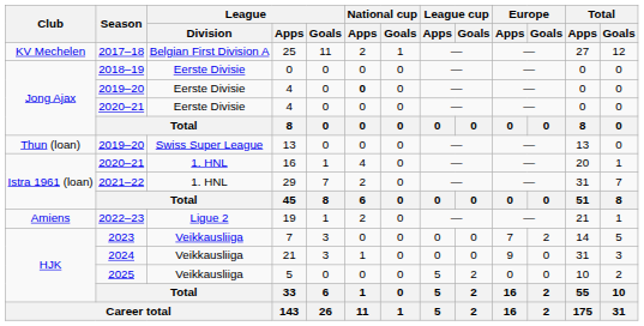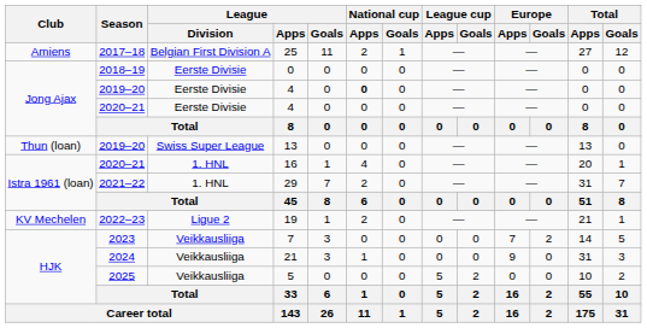 <table class="wikitable" style="text-align:center">
 <tr>
 <th rowspan="2">Club</th>
 <th rowspan="2">Season</th>
 <th colspan="3">League</th>
 <th colspan="2">National cup</th>
 <th colspan="2">League cup</th>
 <th colspan="2">Europe</th>
 <th colspan="2">Total</th>
 </tr>
 <tr>
 <th>Division</th>
 <th>Apps</th>
 <th>Goals</th>
 <th>Apps</th>
 <th>Goals</th>
 <th>Apps</th>
 <th>Goals</th>
 <th>Apps</th>
 <th>Goals</th>
 <th>Apps</th>
 <th>Goals</th>
 </tr>
 <tr>
-<td><a href='#'>KV Mechelen</a></td>
+<td><a href='#'>Amiens</a></td>
 <td><a href='#'>2017–18</a></td>
 <td><a href='#'>Belgian First Division A</a></td>
 <td>25</td>
 <td>11</td>
 <td>2</td>
 <td>1</td>
 <td colspan="2">—</td>
 <td colspan="2">—</td>
 <td>27</td>
 <td>12</td>
 </tr>
 <tr>
 <td rowspan="4"><a href='#'>Jong Ajax</a></td>
 <td><a href='#'>2018–19</a></td>
 <td><a href='#'>Eerste Divisie</a></td>
 <td>0</td>
 <td>0</td>
 <td>0</td>
 <td>0</td>
 <td colspan="2">—</td>
 <td colspan="2">—</td>
 <td>0</td>
 <td>0</td>
 </tr>
 <tr>
 <td><a href='#'>2019–20</a></td>
 <td>Eerste Divisie</td>
 <td>4</td>
 <td>0</td>
 <td><strong>0</strong></td>
 <td>0</td>
 <td colspan="2">—</td>
 <td colspan="2">—</td>
 <td>0</td>
 <td>0</td>
 </tr>
 <tr>
 <td><a href='#'>2020–21</a></td>
 <td>Eerste Divisie</td>
 <td>4</td>
 <td>0</td>
 <td>0</td>
 <td>0</td>
 <td colspan="2">—</td>
 <td colspan="2">—</td>
 <td>0</td>
 <td>0</td>
 </tr>
 <tr>
 <th colspan="2">Total</th>
 <th>8</th>
 <th>0</th>
 <th>0</th>
 <th>0</th>
 <th>0</th>
 <th>0</th>
 <th>0</th>
 <th>0</th>
 <th>8</th>
 <th>0</th>
 </tr>
 <tr>
 <td><a href='#'>Thun</a> (loan)</td>
 <td><a href='#'>2019–20</a></td>
 <td><a href='#'>Swiss Super League</a></td>
 <td>13</td>
 <td>0</td>
 <td>0</td>
 <td>0</td>
 <td colspan="2">—</td>
 <td colspan="2">—</td>
 <td>13</td>
 <td>0</td>
 </tr>
 <tr>
 <td rowspan="3"><a href='#'>Istra 1961</a> (loan)</td>
 <td><a href='#'>2020–21</a></td>
 <td><a href='#'>1. HNL</a></td>
 <td>16</td>
 <td>1</td>
 <td>4</td>
 <td>0</td>
 <td colspan="2">—</td>
 <td colspan="2">—</td>
 <td>20</td>
 <td>1</td>
 </tr>
 <tr>
 <td><a href='#'>2021–22</a></td>
 <td>1. HNL</td>
 <td>29</td>
 <td>7</td>
 <td>2</td>
 <td>0</td>
 <td colspan="2">—</td>
 <td colspan="2">—</td>
 <td>31</td>
 <td>7</td>
 </tr>
 <tr>
 <th colspan="2">Total</th>
 <th>45</th>
 <th>8</th>
 <th>6</th>
 <th>0</th>
 <th>0</th>
 <th>0</th>
 <th>0</th>
 <th>0</th>
 <th>51</th>
 <th>8</th>
 </tr>
 <tr>
-<td><a href='#'>Amiens</a></td>
+<td><a href='#'>KV Mechelen</a></td>
 <td><a href='#'>2022–23</a></td>
 <td><a href='#'>Ligue 2</a></td>
 <td>19</td>
 <td>1</td>
 <td>2</td>
 <td>0</td>
 <td colspan="2">—</td>
 <td colspan="2">—</td>
 <td>21</td>
 <td>1</td>
 </tr>
 <tr>
 <td rowspan="4"><a href='#'>HJK</a></td>
 <td><a href='#'>2023</a></td>
 <td><a href='#'>Veikkausliiga</a></td>
 <td>7</td>
 <td>3</td>
 <td>0</td>
 <td>0</td>
 <td>0</td>
 <td>0</td>
 <td>7</td>
 <td>2</td>
 <td>14</td>
 <td>5</td>
 </tr>
 <tr>
 <td><a href='#'>2024</a></td>
 <td>Veikkausliiga</td>
 <td>21</td>
 <td>3</td>
 <td>1</td>
 <td>0</td>
 <td>0</td>
 <td>0</td>
 <td>9</td>
 <td>0</td>
 <td>31</td>
 <td>3</td>
 </tr>
 <tr>
 <td><a href='#'>2025</a></td>
 <td>Veikkausliiga</td>
 <td>5</td>
 <td>0</td>
 <td>0</td>
 <td>0</td>
 <td>5</td>
 <td>2</td>
 <td>0</td>
 <td>0</td>
 <td>10</td>
 <td>2</td>
 </tr>
 <tr>
 <th colspan="2">Total</th>
 <th>33</th>
 <th>6</th>
 <th>1</th>
 <th>0</th>
 <th>5</th>
 <th>2</th>
 <th>16</th>
 <th>2</th>
 <th>55</th>
 <th>10</th>
 </tr>
 <tr>
 <th colspan="3">Career total</th>
 <th>143</th>
 <th>26</th>
 <th>11</th>
 <th>1</th>
 <th>5</th>
 <th>2</th>
 <th>16</th>
 <th>2</th>
 <th>175</th>
 <th>31</th>
 </tr>
 </table>
